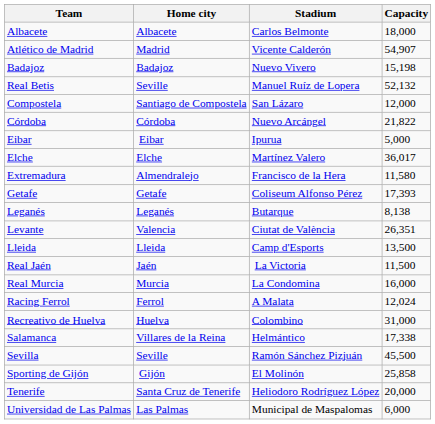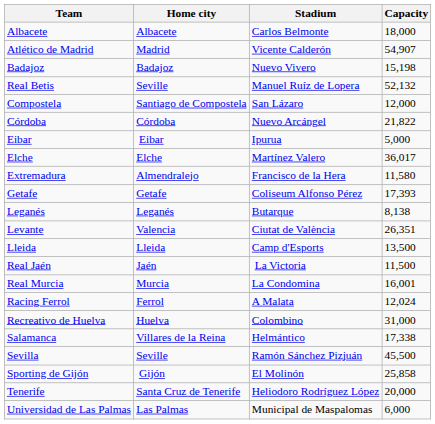 <table class="wikitable sortable">
 <tr>
 <th>Team</th>
 <th>Home city</th>
 <th>Stadium</th>
 <th>Capacity</th>
 </tr>
 <tr>
 <td><a href='#'>Albacete</a></td>
 <td><a href='#'>Albacete</a></td>
 <td><a href='#'>Carlos Belmonte</a></td>
 <td>18,000</td>
 </tr>
 <tr>
 <td><a href='#'>Atlético de Madrid</a></td>
 <td><a href='#'>Madrid</a></td>
 <td><a href='#'>Vicente Calderón</a></td>
 <td>54,907</td>
 </tr>
 <tr>
 <td><a href='#'>Badajoz</a></td>
 <td><a href='#'>Badajoz</a></td>
 <td><a href='#'>Nuevo Vivero</a></td>
 <td>15,198</td>
 </tr>
 <tr>
 <td><a href='#'>Real Betis</a></td>
 <td><a href='#'>Seville</a></td>
 <td><a href='#'>Manuel Ruíz de Lopera</a></td>
 <td>52,132</td>
 </tr>
 <tr>
 <td><a href='#'>Compostela</a></td>
 <td><a href='#'>Santiago de Compostela</a></td>
 <td><a href='#'>San Lázaro</a></td>
 <td>12,000</td>
 </tr>
 <tr>
 <td><a href='#'>Córdoba</a></td>
 <td><a href='#'>Córdoba</a></td>
 <td><a href='#'>Nuevo Arcángel</a></td>
 <td>21,822</td>
 </tr>
 <tr>
 <td><a href='#'>Eibar</a></td>
 <td> <a href='#'>Eibar</a></td>
 <td><a href='#'>Ipurua</a></td>
 <td>5,000</td>
 </tr>
 <tr>
 <td><a href='#'>Elche</a></td>
 <td><a href='#'>Elche</a></td>
 <td><a href='#'>Martínez Valero</a></td>
 <td>36,017</td>
 </tr>
 <tr>
 <td><a href='#'>Extremadura</a></td>
 <td><a href='#'>Almendralejo</a></td>
 <td><a href='#'>Francisco de la Hera</a></td>
 <td>11,580</td>
 </tr>
 <tr>
 <td><a href='#'>Getafe</a></td>
 <td><a href='#'>Getafe</a></td>
 <td><a href='#'>Coliseum Alfonso Pérez</a></td>
 <td>17,393</td>
 </tr>
 <tr>
 <td><a href='#'>Leganés</a></td>
 <td><a href='#'>Leganés</a></td>
 <td><a href='#'>Butarque</a></td>
 <td>8,138</td>
 </tr>
 <tr>
 <td><a href='#'>Levante</a></td>
 <td><a href='#'>Valencia</a></td>
 <td><a href='#'>Ciutat de València</a></td>
 <td>26,351</td>
 </tr>
 <tr>
 <td><a href='#'>Lleida</a></td>
 <td><a href='#'>Lleida</a></td>
 <td><a href='#'>Camp d'Esports</a></td>
 <td>13,500</td>
 </tr>
 <tr>
 <td><a href='#'>Real Jaén</a></td>
 <td><a href='#'>Jaén</a></td>
 <td> <a href='#'>La Victoria</a></td>
 <td>11,500</td>
 </tr>
 <tr>
 <td><a href='#'>Real Murcia</a></td>
 <td><a href='#'>Murcia</a></td>
 <td><a href='#'>La Condomina</a></td>
-<td>16,000</td>
+<td>16,001</td>
 </tr>
 <tr>
 <td><a href='#'>Racing Ferrol</a></td>
 <td><a href='#'>Ferrol</a></td>
 <td><a href='#'>A Malata</a></td>
 <td>12,024</td>
 </tr>
 <tr>
 <td><a href='#'>Recreativo de Huelva</a></td>
 <td><a href='#'>Huelva</a></td>
 <td><a href='#'>Colombino</a></td>
 <td>31,000</td>
 </tr>
 <tr>
 <td><a href='#'>Salamanca</a></td>
 <td><a href='#'>Villares de la Reina</a></td>
 <td><a href='#'>Helmántico</a></td>
 <td>17,338</td>
 </tr>
 <tr>
 <td><a href='#'>Sevilla</a></td>
 <td><a href='#'>Seville</a></td>
 <td><a href='#'>Ramón Sánchez Pizjuán</a></td>
 <td>45,500</td>
 </tr>
 <tr>
 <td><a href='#'>Sporting de Gijón</a></td>
 <td> <a href='#'>Gijón</a></td>
 <td><a href='#'>El Molinón</a></td>
 <td>25,858</td>
 </tr>
 <tr>
 <td><a href='#'>Tenerife</a></td>
 <td><a href='#'>Santa Cruz de Tenerife</a></td>
 <td><a href='#'>Heliodoro Rodríguez López</a></td>
 <td>20,000</td>
 </tr>
 <tr>
 <td><a href='#'>Universidad de Las Palmas</a></td>
 <td><a href='#'>Las Palmas</a></td>
 <td>Municipal de Maspalomas</td>
 <td>6,000</td>
 </tr>
 </table>
